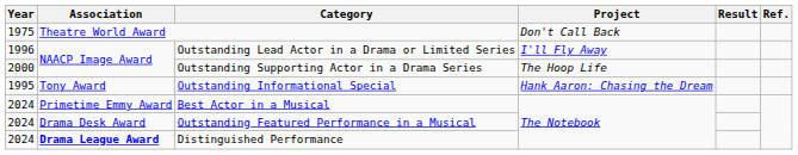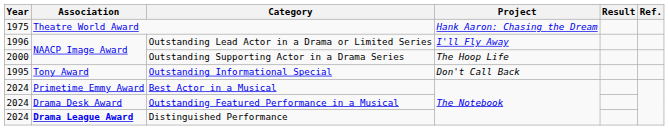 <table class="wikitable">
 <tr>
 <th>Year</th>
 <th>Association</th>
 <th>Category</th>
 <th>Project</th>
 <th>Result</th>
 <th>Ref.</th>
 </tr>
 <tr>
 <td>1975</td>
 <td colspan=2><a href='#'>Theatre World Award</a></td>
-<td><em>Don't Call Back</em></td>
+<td><em><a href='#'>Hank Aaron: Chasing the Dream</a></em></td>
 <td></td>
 <td></td>
 </tr>
 <tr>
 <td>1996</td>
 <td rowspan=2><a href='#'>NAACP Image Award</a></td>
 <td>Outstanding Lead Actor in a Drama or Limited Series</td>
 <td><em><a href='#'>I'll Fly Away</a></em></td>
 <td></td>
 <td></td>
 </tr>
 <tr>
 <td>2000</td>
 <td>Outstanding Supporting Actor in a Drama Series</td>
 <td><em>The Hoop Life</em></td>
 <td></td>
 <td></td>
 </tr>
 <tr>
 <td>1995</td>
 <td><a href='#'>Tony Award</a></td>
 <td><a href='#'>Outstanding Informational Special</a></td>
-<td><em><a href='#'>Hank Aaron: Chasing the Dream</a></em></td>
+<td><em>Don't Call Back</em></td>
 <td></td>
 <td></td>
 </tr>
 <tr>
 <td>2024</td>
 <td><a href='#'>Primetime Emmy Award</a></td>
 <td><a href='#'>Best Actor in a Musical</a></td>
 <td rowspan=3><em><a href='#'>The Notebook</a></em></td>
 <td></td>
 <td rowspan=3></td>
 </tr>
 <tr>
 <td>2024</td>
 <td><a href='#'>Drama Desk Award</a></td>
 <td><a href='#'>Outstanding Featured Performance in a Musical</a></td>
 <td></td>
 </tr>
 <tr>
 <td>2024</td>
 <td><strong><a href='#'>Drama League Award</a></strong></td>
 <td>Distinguished Performance</td>
 <td></td>
 </tr>
 </table>
